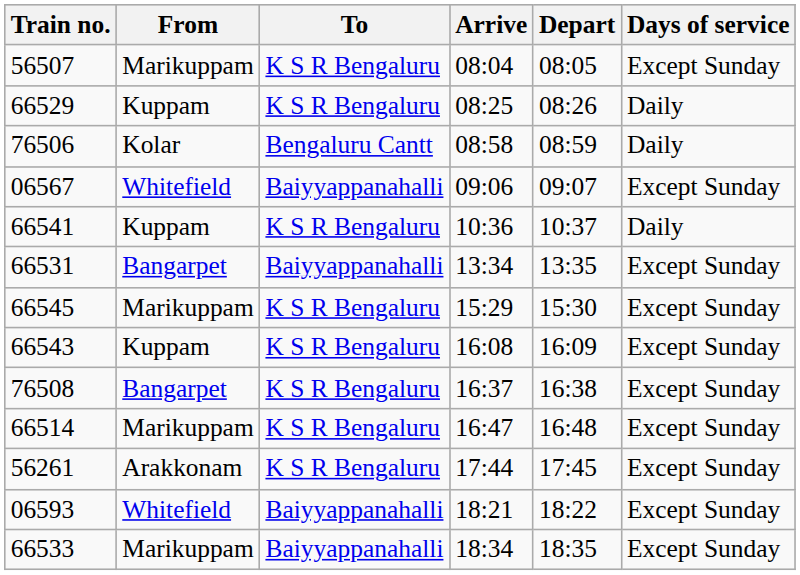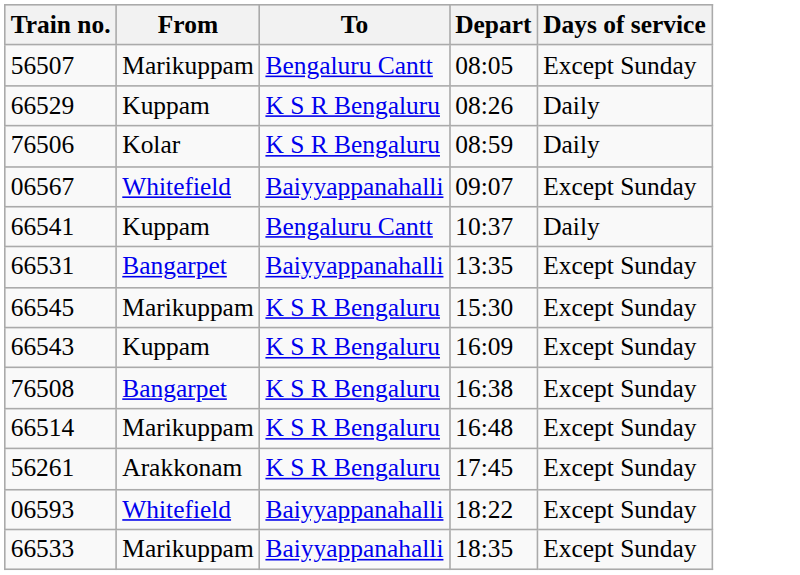 <table class="wikitable">
 <tr>
 <th>Train no.</th>
 <th>From</th>
 <th>To</th>
-<th>Arrive</th>
 <th>Depart</th>
 <th>Days of service</th>
 </tr>
 <tr>
 <td>56507</td>
 <td>Marikuppam</td>
-<td><a href='#'>K S R Bengaluru</a></td>
-<td>08:04</td>
+<td><a href='#'>Bengaluru Cantt</a></td>
 <td>08:05</td>
 <td>Except Sunday</td>
 </tr>
 <tr>
 <td>66529</td>
 <td>Kuppam</td>
 <td><a href='#'>K S R Bengaluru</a></td>
-<td>08:25</td>
 <td>08:26</td>
 <td>Daily</td>
 </tr>
 <tr>
 <td>76506</td>
 <td>Kolar</td>
-<td><a href='#'>Bengaluru Cantt</a></td>
-<td>08:58</td>
+<td><a href='#'>K S R Bengaluru</a></td>
 <td>08:59</td>
 <td>Daily</td>
 </tr>
 <tr>
 <td>06567</td>
 <td><a href='#'>Whitefield</a></td>
 <td><a href='#'>Baiyyappanahalli</a></td>
-<td>09:06</td>
 <td>09:07</td>
 <td>Except Sunday</td>
 </tr>
 <tr>
 <td>66541</td>
 <td>Kuppam</td>
-<td><a href='#'>K S R Bengaluru</a></td>
-<td>10:36</td>
+<td><a href='#'>Bengaluru Cantt</a></td>
 <td>10:37</td>
 <td>Daily</td>
 </tr>
 <tr>
 <td>66531</td>
 <td><a href='#'>Bangarpet</a></td>
 <td><a href='#'>Baiyyappanahalli</a></td>
-<td>13:34</td>
 <td>13:35</td>
 <td>Except Sunday</td>
 </tr>
 <tr>
 <td>66545</td>
 <td>Marikuppam</td>
 <td><a href='#'>K S R Bengaluru</a></td>
-<td>15:29</td>
 <td>15:30</td>
 <td>Except Sunday</td>
 </tr>
 <tr>
 <td>66543</td>
 <td>Kuppam</td>
 <td><a href='#'>K S R Bengaluru</a></td>
-<td>16:08</td>
 <td>16:09</td>
 <td>Except Sunday</td>
 </tr>
 <tr>
 <td>76508</td>
 <td><a href='#'>Bangarpet</a></td>
 <td><a href='#'>K S R Bengaluru</a></td>
-<td>16:37</td>
 <td>16:38</td>
 <td>Except Sunday</td>
 </tr>
 <tr>
 <td>66514</td>
 <td>Marikuppam</td>
 <td><a href='#'>K S R Bengaluru</a></td>
-<td>16:47</td>
 <td>16:48</td>
 <td>Except Sunday</td>
 </tr>
 <tr>
 <td>56261</td>
 <td>Arakkonam</td>
 <td><a href='#'>K S R Bengaluru</a></td>
-<td>17:44</td>
 <td>17:45</td>
 <td>Except Sunday</td>
 </tr>
 <tr>
 <td>06593</td>
 <td><a href='#'>Whitefield</a></td>
 <td><a href='#'>Baiyyappanahalli</a></td>
-<td>18:21</td>
 <td>18:22</td>
 <td>Except Sunday</td>
 </tr>
 <tr>
 <td>66533</td>
 <td>Marikuppam</td>
 <td><a href='#'>Baiyyappanahalli</a></td>
-<td>18:34</td>
 <td>18:35</td>
 <td>Except Sunday</td>
 </tr>
 </table>
